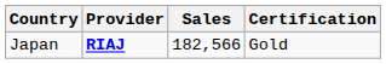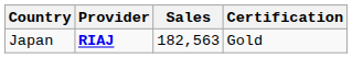 <table class="wikitable" border="1">
 <tr>
 <th>Country</th>
 <th>Provider</th>
 <th>Sales</th>
 <th>Certification</th>
 </tr>
 <tr>
 <td>Japan</td>
 <td><strong><a href='#'>RIAJ</a></strong></td>
-<td>182,566</td>
+<td>182,563</td>
 <td>Gold</td>
 </tr>
 </table>
